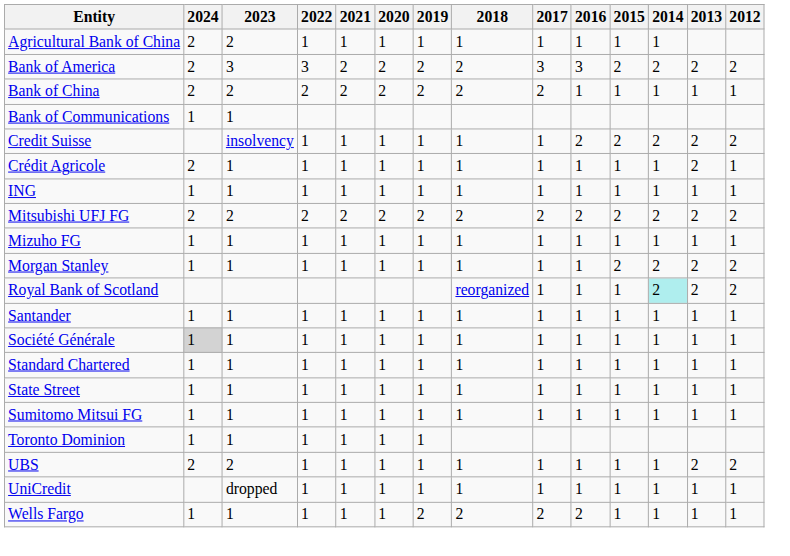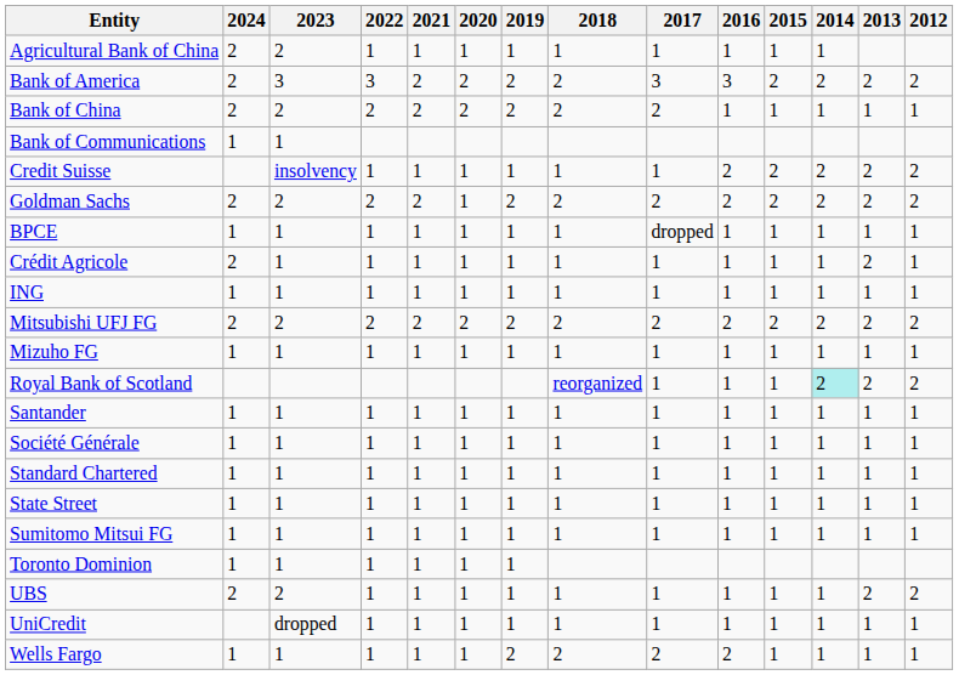 <table class="wikitable vertical-align-top">
 <tr>
 <th>Entity</th>
 <th>2024</th>
 <th>2023</th>
 <th>2022</th>
 <th>2021</th>
 <th>2020</th>
 <th>2019</th>
 <th>2018</th>
 <th>2017</th>
 <th>2016</th>
 <th>2015</th>
 <th>2014</th>
 <th>2013</th>
 <th>2012</th>
 </tr>
 <tr>
 <td> <a href='#'>Agricultural Bank of China</a></td>
 <td>2</td>
 <td> 2</td>
 <td>1</td>
 <td>1</td>
 <td>1</td>
 <td>1</td>
 <td>1</td>
 <td>1</td>
 <td>1</td>
 <td>1</td>
 <td> 1</td>
 <td></td>
 <td></td>
 </tr>
 <tr>
 <td> <a href='#'>Bank of America</a></td>
 <td> 2</td>
 <td>3</td>
 <td> 3</td>
 <td>2</td>
 <td>2</td>
 <td>2</td>
 <td> 2</td>
 <td>3</td>
 <td> 3</td>
 <td>2</td>
 <td>2</td>
 <td>2</td>
 <td>2</td>
 </tr>
 <tr>
 <td> <a href='#'>Bank of China</a></td>
 <td>2</td>
 <td>2</td>
 <td>2</td>
 <td>2</td>
 <td>2</td>
 <td>2</td>
 <td>2</td>
 <td> 2</td>
 <td>1</td>
 <td>1</td>
 <td>1</td>
 <td>1</td>
 <td>1</td>
 </tr>
 <tr>
 <td> <a href='#'>Bank of Communications</a></td>
 <td>1</td>
 <td> 1</td>
 <td></td>
 <td></td>
 <td></td>
 <td></td>
 <td></td>
 <td></td>
 <td></td>
 <td></td>
 <td></td>
 <td></td>
 <td></td>
 </tr>
 <tr>
 <td> <a href='#'>Credit Suisse</a></td>
 <td></td>
 <td><a href='#'>insolvency</a></td>
 <td>1</td>
 <td>1</td>
 <td>1</td>
 <td>1</td>
 <td>1</td>
 <td> 1</td>
 <td>2</td>
 <td>2</td>
 <td>2</td>
 <td>2</td>
 <td>2</td>
 </tr>
 <tr>
+<td> <a href='#'>Goldman Sachs</a></td>
+<td>2</td>
+<td>2</td>
+<td>2</td>
+<td>2</td>
+<td>1</td>
+<td>2</td>
+<td>2</td>
+<td>2</td>
+<td>2</td>
+<td>2</td>
+<td>2</td>
+<td>2</td>
+<td>2</td>
+</tr>
+<tr>
+<td> <a href='#'>BPCE</a></td>
+<td>1</td>
+<td>1</td>
+<td>1</td>
+<td>1</td>
+<td>1</td>
+<td>1</td>
+<td> 1</td>
+<td> dropped</td>
+<td>1</td>
+<td>1</td>
+<td>1</td>
+<td>1</td>
+<td>1</td>
+</tr>
+<tr>
 <td> <a href='#'>Crédit Agricole</a></td>
 <td> 2</td>
 <td>1</td>
 <td>1</td>
 <td>1</td>
 <td>1</td>
 <td>1</td>
 <td>1</td>
 <td>1</td>
 <td>1</td>
 <td>1</td>
 <td> 1</td>
 <td> 2</td>
 <td>1</td>
 </tr>
 <tr>
 <td> <a href='#'>ING</a></td>
 <td>1</td>
 <td>1</td>
 <td>1</td>
 <td>1</td>
 <td>1</td>
 <td>1</td>
 <td>1</td>
 <td>1</td>
 <td>1</td>
 <td>1</td>
 <td>1</td>
 <td>1</td>
 <td>1</td>
 </tr>
 <tr>
 <td> <a href='#'>Mitsubishi UFJ FG</a></td>
 <td>2</td>
 <td>2</td>
 <td>2</td>
 <td>2</td>
 <td>2</td>
 <td>2</td>
 <td>2</td>
 <td>2</td>
 <td>2</td>
 <td>2</td>
 <td>2</td>
 <td>2</td>
 <td>2</td>
 </tr>
 <tr>
 <td> <a href='#'>Mizuho FG</a></td>
 <td>1</td>
 <td>1</td>
 <td>1</td>
 <td>1</td>
 <td>1</td>
 <td>1</td>
 <td>1</td>
 <td>1</td>
 <td>1</td>
 <td>1</td>
 <td>1</td>
 <td>1</td>
 <td>1</td>
 </tr>
 <tr>
-<td> <a href='#'>Morgan Stanley</a></td>
-<td>1</td>
-<td>1</td>
-<td>1</td>
-<td>1</td>
-<td>1</td>
-<td>1</td>
-<td>1</td>
-<td>1</td>
-<td> 1</td>
-<td>2</td>
-<td>2</td>
-<td>2</td>
-<td>2</td>
-</tr>
-<tr>
 <td> <a href='#'>Royal Bank of Scotland</a></td>
 <td></td>
 <td></td>
 <td></td>
 <td></td>
 <td></td>
 <td></td>
 <td><a href='#'>reorganized</a></td>
 <td>1</td>
 <td>1</td>
 <td> 1</td>
 <td style="background: paleturquoise;">2</td>
 <td>2</td>
 <td>2</td>
 </tr>
 <tr>
 <td> <a href='#'>Santander</a></td>
 <td>1</td>
 <td>1</td>
 <td>1</td>
 <td>1</td>
 <td>1</td>
 <td>1</td>
 <td>1</td>
 <td>1</td>
 <td>1</td>
 <td>1</td>
 <td>1</td>
 <td>1</td>
 <td>1</td>
 </tr>
 <tr>
 <td> <a href='#'>Société Générale</a></td>
-<td style="background: lightgrey;">1</td>
+<td>1</td>
 <td>1</td>
 <td>1</td>
 <td>1</td>
 <td>1</td>
 <td>1</td>
 <td>1</td>
 <td>1</td>
 <td>1</td>
 <td>1</td>
 <td>1</td>
 <td>1</td>
 <td>1</td>
 </tr>
 <tr>
 <td> <a href='#'>Standard Chartered</a></td>
 <td>1</td>
 <td>1</td>
 <td>1</td>
 <td>1</td>
 <td>1</td>
 <td>1</td>
 <td>1</td>
 <td>1</td>
 <td>1</td>
 <td>1</td>
 <td>1</td>
 <td>1</td>
 <td>1</td>
 </tr>
 <tr>
 <td> <a href='#'>State Street</a></td>
 <td>1</td>
 <td>1</td>
 <td>1</td>
 <td>1</td>
 <td>1</td>
 <td>1</td>
 <td>1</td>
 <td>1</td>
 <td>1</td>
 <td>1</td>
 <td>1</td>
 <td>1</td>
 <td>1</td>
 </tr>
 <tr>
 <td> <a href='#'>Sumitomo Mitsui FG</a></td>
 <td>1</td>
 <td>1</td>
 <td>1</td>
 <td>1</td>
 <td>1</td>
 <td>1</td>
 <td>1</td>
 <td>1</td>
 <td>1</td>
 <td>1</td>
 <td>1</td>
 <td>1</td>
 <td>1</td>
 </tr>
 <tr>
 <td> <a href='#'>Toronto Dominion</a></td>
 <td>1</td>
 <td>1</td>
 <td>1</td>
 <td>1</td>
 <td>1</td>
 <td> 1</td>
 <td></td>
 <td></td>
 <td></td>
 <td></td>
 <td></td>
 <td></td>
 <td></td>
 </tr>
 <tr>
 <td> <a href='#'>UBS</a></td>
 <td>2</td>
 <td> 2</td>
 <td>1</td>
 <td>1</td>
 <td>1</td>
 <td>1</td>
 <td>1</td>
 <td>1</td>
 <td>1</td>
 <td>1</td>
 <td> 1</td>
 <td>2</td>
 <td>2</td>
 </tr>
 <tr>
 <td> <a href='#'>UniCredit</a></td>
 <td></td>
 <td> dropped</td>
 <td>1</td>
 <td>1</td>
 <td>1</td>
 <td>1</td>
 <td>1</td>
 <td>1</td>
 <td>1</td>
 <td>1</td>
 <td>1</td>
 <td>1</td>
 <td>1</td>
 </tr>
 <tr>
 <td> <a href='#'>Wells Fargo</a></td>
 <td>1</td>
 <td>1</td>
 <td>1</td>
 <td>1</td>
 <td> 1</td>
 <td>2</td>
 <td>2</td>
 <td>2</td>
 <td> 2</td>
 <td>1</td>
 <td>1</td>
 <td>1</td>
 <td>1</td>
 </tr>
 </table>
